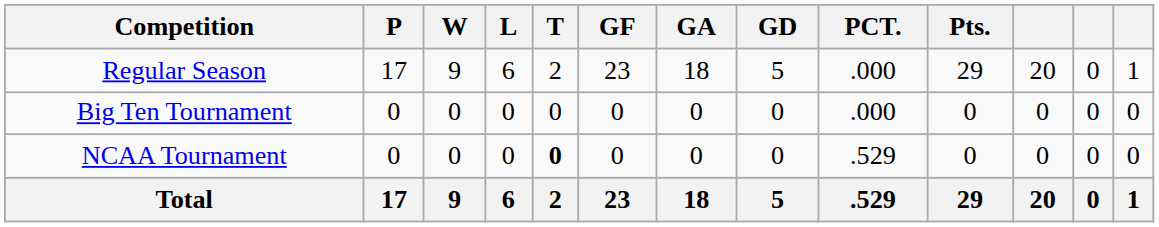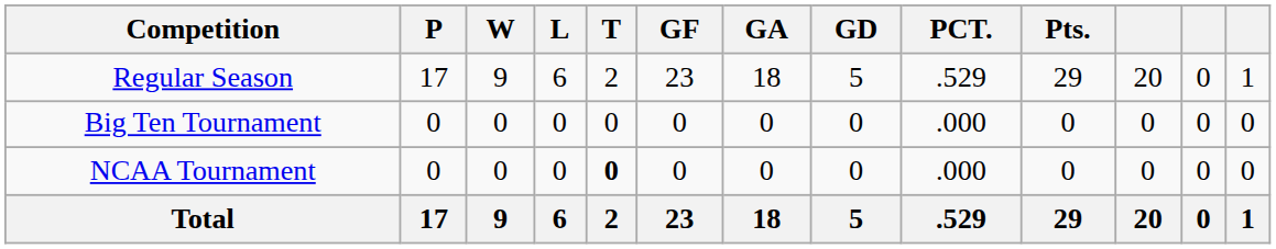 <table class="wikitable" style="text-align:center; font-size:90%; width:50%;">
 <tr>
 <th>Competition</th>
 <th>P</th>
 <th>W</th>
 <th>L</th>
 <th>T</th>
 <th>GF</th>
 <th>GA</th>
 <th>GD</th>
 <th>PCT.</th>
 <th>Pts.</th>
 <th></th>
 <th></th>
 <th></th>
 </tr>
 <tr>
 <td><a href='#'>Regular Season</a></td>
 <td>17</td>
 <td>9</td>
 <td>6</td>
 <td>2</td>
 <td>23</td>
 <td>18</td>
 <td>5</td>
-<td>.000</td>
+<td>.529</td>
 <td>29</td>
 <td>20</td>
 <td>0</td>
 <td>1</td>
 </tr>
 <tr>
 <td><a href='#'>Big Ten Tournament</a></td>
 <td>0</td>
 <td>0</td>
 <td>0</td>
 <td>0</td>
 <td>0</td>
 <td>0</td>
 <td>0</td>
 <td>.000</td>
 <td>0</td>
 <td>0</td>
 <td>0</td>
 <td>0</td>
 </tr>
 <tr>
 <td><a href='#'>NCAA Tournament</a></td>
 <td>0</td>
 <td>0</td>
 <td>0</td>
 <td><strong>0</strong></td>
 <td>0</td>
 <td>0</td>
 <td>0</td>
-<td>.529</td>
+<td>.000</td>
 <td>0</td>
 <td>0</td>
 <td>0</td>
 <td>0</td>
 </tr>
 <tr>
 <th>Total</th>
 <th>17</th>
 <th>9</th>
 <th>6</th>
 <th>2</th>
 <th>23</th>
 <th>18</th>
 <th>5</th>
 <th>.529</th>
 <th>29</th>
 <th>20</th>
 <th>0</th>
 <th>1</th>
 </tr>
 </table>
